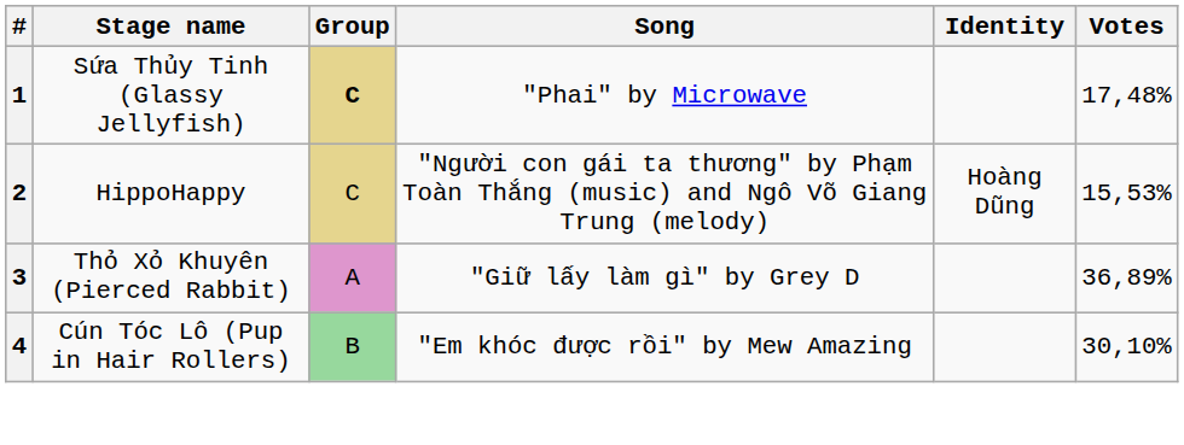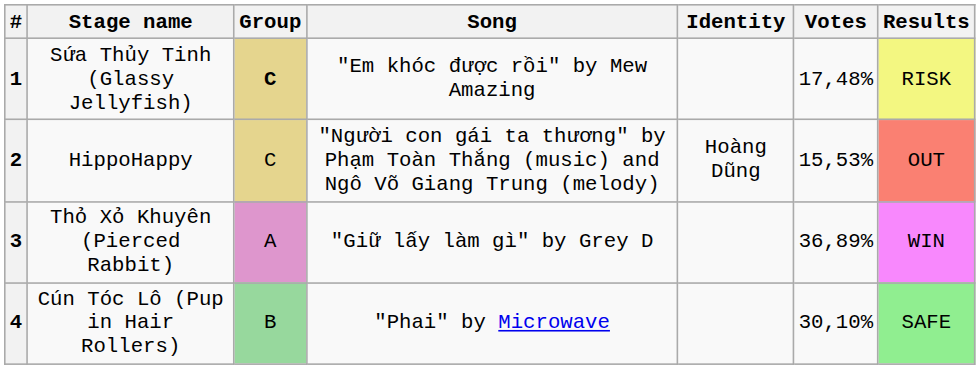 <table class="wikitable plainrowheaders" style="text-align: center;">
 <tr>
 <th>#</th>
 <th>Stage name</th>
 <th>Group</th>
 <th>Song</th>
 <th>Identity</th>
 <th>Votes</th>
+<th>Results</th>
 </tr>
 <tr>
 <th>1</th>
 <td>Sứa Thủy Tinh (Glassy Jellyfish)</td>
 <td bgcolor="#E5D58E"><strong>C</strong></td>
-<td>"Phai" by <a href='#'>Microwave</a></td>
+<td>"Em khóc được rồi" by Mew Amazing</td>
 <td></td>
 <td>17,48%</td>
+<td bgcolor=#F3F781>RISK</td>
 </tr>
 <tr>
 <th>2</th>
 <td>HippoHappy</td>
 <td bgcolor="#E5D58E">C</td>
 <td>"Người con gái ta thương" by Phạm Toàn Thắng (music) and Ngô Võ Giang Trung (melody)</td>
 <td>Hoàng Dũng</td>
 <td>15,53%</td>
+<td bgcolor=salmon>OUT</td>
 </tr>
 <tr>
 <th>3</th>
 <td>Thỏ Xỏ Khuyên (Pierced Rabbit)</td>
 <td bgcolor="#DE96CD">A</td>
 <td>"Giữ lấy làm gì" by Grey D</td>
 <td></td>
 <td>36,89%</td>
+<td bgcolor=#F888FD>WIN</td>
 </tr>
 <tr>
 <th>4</th>
 <td>Cún Tóc Lô (Pup in Hair Rollers)</td>
 <td bgcolor="#97D89D">B</td>
-<td>"Em khóc được rồi" by Mew Amazing</td>
+<td>"Phai" by <a href='#'>Microwave</a></td>
 <td></td>
 <td>30,10%</td>
+<td bgcolor=lightgreen>SAFE</td>
 </tr>
 </table>
